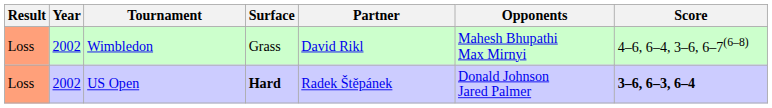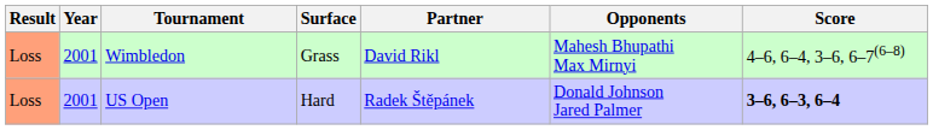 <table class="sortable wikitable">
 <tr>
 <th>Result</th>
 <th>Year</th>
 <th width=200>Tournament</th>
 <th>Surface</th>
 <th width=200>Partner</th>
 <th width=200>Opponents</th>
 <th width=200 class=unsortable>Score</th>
 </tr>
 <tr bgcolor=CCFFCC>
 <td bgcolor=FFA07A>Loss</td>
-<td><a href='#'>2002</a></td>
+<td><a href='#'>2001</a></td>
 <td><a href='#'>Wimbledon</a></td>
 <td>Grass</td>
 <td> <a href='#'>David Rikl</a></td>
 <td> <a href='#'>Mahesh Bhupathi</a><br> <a href='#'>Max Mirnyi</a></td>
 <td>4–6, 6–4, 3–6, 6–7<sup>(6–8)</sup></td>
 </tr>
 <tr bgcolor=CCCCFF>
 <td bgcolor=FFA07A>Loss</td>
-<td><a href='#'>2002</a></td>
+<td><a href='#'>2001</a></td>
 <td><a href='#'>US Open</a></td>
-<td><strong>Hard</strong></td>
+<td>Hard</td>
 <td> <a href='#'>Radek Štěpánek</a></td>
 <td> <a href='#'>Donald Johnson</a><br> <a href='#'>Jared Palmer</a></td>
 <td><strong>3–6, 6–3, 6–4</strong></td>
 </tr>
 </table>
